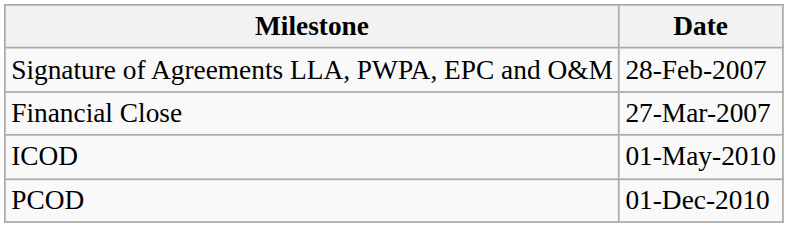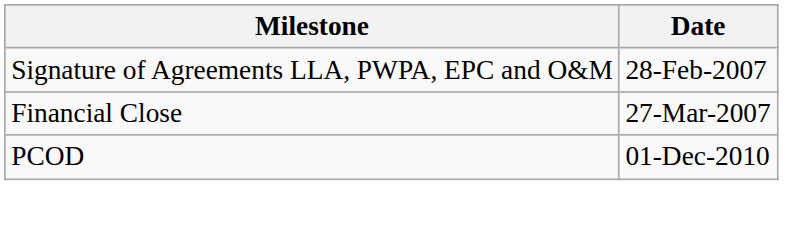 <table class="wikitable">
 <tr>
 <th>Milestone</th>
 <th>Date</th>
 </tr>
 <tr>
 <td>Signature of Agreements LLA, PWPA, EPC and O&M</td>
 <td>28-Feb-2007</td>
 </tr>
 <tr>
 <td>Financial Close</td>
 <td>27-Mar-2007</td>
 </tr>
 <tr>
-<td>ICOD</td>
-<td>01-May-2010</td>
-</tr>
-<tr>
 <td>PCOD</td>
 <td>01-Dec-2010</td>
 </tr>
 </table>
